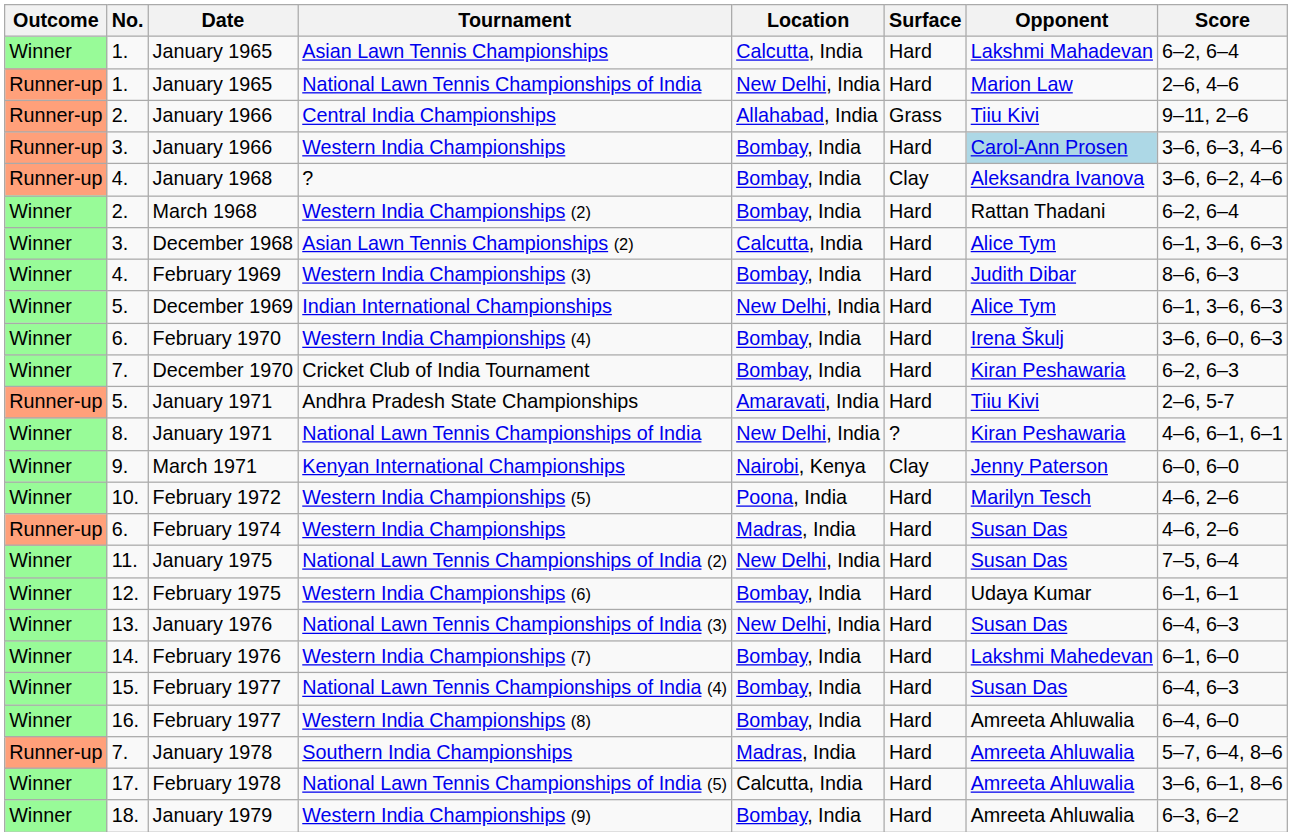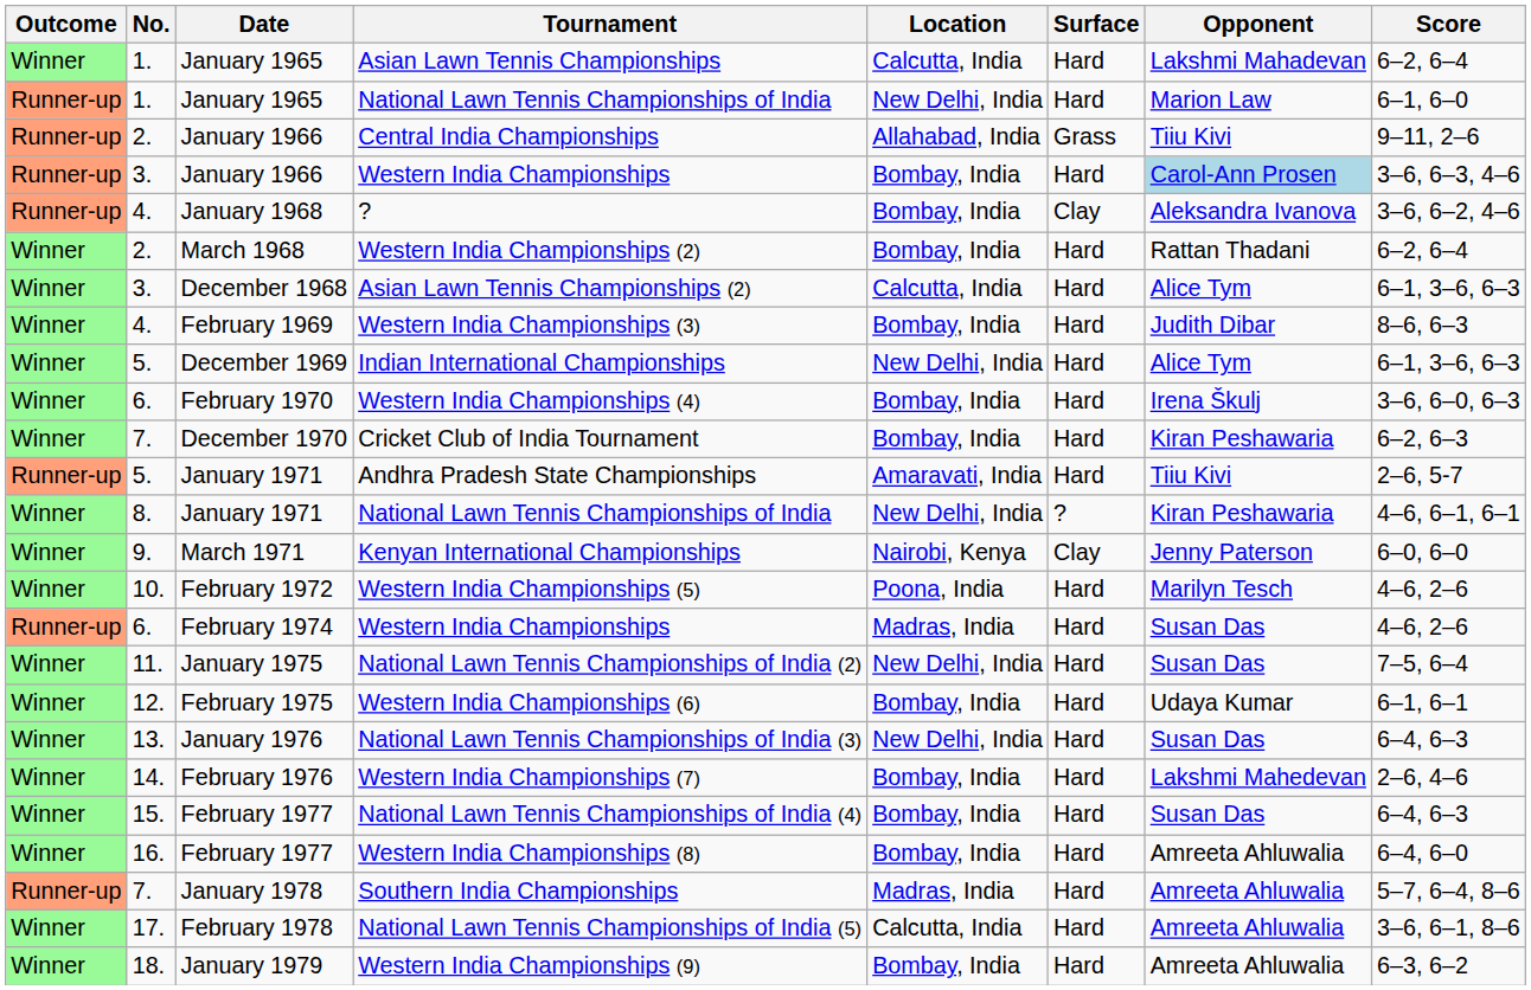 <table class="wikitable" style="font-size:98%">
 <tr>
 <th>Outcome</th>
 <th>No.</th>
 <th>Date</th>
 <th>Tournament</th>
 <th>Location</th>
 <th>Surface</th>
 <th>Opponent</th>
 <th>Score</th>
 </tr>
 <tr>
 <td style="background:#98fb98;">Winner</td>
 <td>1.</td>
 <td>January 1965</td>
 <td><a href='#'>Asian Lawn Tennis Championships</a></td>
 <td><a href='#'>Calcutta</a>, India</td>
 <td>Hard</td>
 <td> <a href='#'>Lakshmi Mahadevan</a></td>
 <td>6–2, 6–4</td>
 </tr>
 <tr>
 <td bgcolor="FFA07A">Runner-up</td>
 <td>1.</td>
 <td>January 1965</td>
 <td><a href='#'>National Lawn Tennis Championships of India</a></td>
 <td><a href='#'>New Delhi</a>, India</td>
 <td>Hard</td>
 <td> <a href='#'>Marion Law</a></td>
-<td>2–6, 4–6</td>
+<td>6–1, 6–0</td>
 </tr>
 <tr>
 <td bgcolor="FFA07A">Runner-up</td>
 <td>2.</td>
 <td>January 1966</td>
 <td><a href='#'>Central India Championships</a></td>
 <td><a href='#'>Allahabad</a>, India</td>
 <td>Grass</td>
 <td> <a href='#'>Tiiu Kivi</a></td>
 <td>9–11, 2–6</td>
 </tr>
 <tr>
 <td bgcolor="FFA07A">Runner-up</td>
 <td>3.</td>
 <td>January 1966</td>
 <td><a href='#'>Western India Championships</a></td>
 <td><a href='#'>Bombay</a>, India</td>
 <td>Hard</td>
 <td style="background: lightblue;"> <a href='#'>Carol-Ann Prosen</a></td>
 <td>3–6, 6–3, 4–6</td>
 </tr>
 <tr>
 <td bgcolor="FFA07A">Runner-up</td>
 <td>4.</td>
 <td>January 1968</td>
 <td>?</td>
 <td><a href='#'>Bombay</a>, India</td>
 <td>Clay</td>
 <td> <a href='#'>Aleksandra Ivanova</a></td>
 <td>3–6, 6–2, 4–6</td>
 </tr>
 <tr>
 <td style="background:#98fb98;">Winner</td>
 <td>2.</td>
 <td>March 1968</td>
 <td><a href='#'>Western India Championships</a> <small>(2)</small></td>
 <td><a href='#'>Bombay</a>, India</td>
 <td>Hard</td>
 <td> Rattan Thadani</td>
 <td>6–2, 6–4</td>
 </tr>
 <tr>
 <td style="background:#98fb98;">Winner</td>
 <td>3.</td>
 <td>December 1968</td>
 <td><a href='#'>Asian Lawn Tennis Championships</a> <small>(2)</small></td>
 <td><a href='#'>Calcutta</a>, India</td>
 <td>Hard</td>
 <td> <a href='#'>Alice Tym</a></td>
 <td>6–1, 3–6, 6–3</td>
 </tr>
 <tr>
 <td style="background:#98fb98;">Winner</td>
 <td>4.</td>
 <td>February 1969</td>
 <td><a href='#'>Western India Championships</a> <small>(3)</small></td>
 <td><a href='#'>Bombay</a>, India</td>
 <td>Hard</td>
 <td> <a href='#'>Judith Dibar</a></td>
 <td>8–6, 6–3</td>
 </tr>
 <tr>
 <td style="background:#98fb98;">Winner</td>
 <td>5.</td>
 <td>December 1969</td>
 <td><a href='#'>Indian International Championships</a></td>
 <td><a href='#'>New Delhi</a>, India</td>
 <td>Hard</td>
 <td> <a href='#'>Alice Tym</a></td>
 <td>6–1, 3–6, 6–3</td>
 </tr>
 <tr>
 <td style="background:#98fb98;">Winner</td>
 <td>6.</td>
 <td>February 1970</td>
 <td><a href='#'>Western India Championships</a> <small>(4)</small></td>
 <td><a href='#'>Bombay</a>, India</td>
 <td>Hard</td>
 <td> <a href='#'>Irena Škulj</a></td>
 <td>3–6, 6–0, 6–3</td>
 </tr>
 <tr>
 <td style="background:#98fb98;">Winner</td>
 <td>7.</td>
 <td>December 1970</td>
 <td>Cricket Club of India Tournament</td>
 <td><a href='#'>Bombay</a>, India</td>
 <td>Hard</td>
 <td> <a href='#'>Kiran Peshawaria</a></td>
 <td>6–2, 6–3</td>
 </tr>
 <tr>
 <td bgcolor="FFA07A">Runner-up</td>
 <td>5.</td>
 <td>January 1971</td>
 <td>Andhra Pradesh State Championships</td>
 <td><a href='#'>Amaravati</a>, India</td>
 <td>Hard</td>
 <td> <a href='#'>Tiiu Kivi</a></td>
 <td>2–6, 5-7</td>
 </tr>
 <tr>
 <td style="background:#98fb98;">Winner</td>
 <td>8.</td>
 <td>January 1971</td>
 <td><a href='#'>National Lawn Tennis Championships of India</a></td>
 <td><a href='#'>New Delhi</a>, India</td>
 <td>?</td>
 <td> <a href='#'>Kiran Peshawaria</a></td>
 <td>4–6, 6–1, 6–1</td>
 </tr>
 <tr>
 <td style="background:#98fb98;">Winner</td>
 <td>9.</td>
 <td>March 1971</td>
 <td><a href='#'>Kenyan International Championships</a></td>
 <td><a href='#'>Nairobi</a>, Kenya</td>
 <td>Clay</td>
 <td> <a href='#'>Jenny Paterson</a></td>
 <td>6–0, 6–0</td>
 </tr>
 <tr>
 <td style="background:#98fb98;">Winner</td>
 <td>10.</td>
 <td>February 1972</td>
 <td><a href='#'>Western India Championships</a> <small>(5)</small></td>
 <td><a href='#'>Poona</a>, India</td>
 <td>Hard</td>
 <td> <a href='#'>Marilyn Tesch</a></td>
 <td>4–6, 2–6</td>
 </tr>
 <tr>
 <td bgcolor="FFA07A">Runner-up</td>
 <td>6.</td>
 <td>February 1974</td>
 <td><a href='#'>Western India Championships</a></td>
 <td><a href='#'>Madras</a>, India</td>
 <td>Hard</td>
 <td> <a href='#'>Susan Das</a></td>
 <td>4–6, 2–6</td>
 </tr>
 <tr>
 <td style="background:#98fb98;">Winner</td>
 <td>11.</td>
 <td>January 1975</td>
 <td><a href='#'>National Lawn Tennis Championships of India</a> <small>(2)</small></td>
 <td><a href='#'>New Delhi</a>, India</td>
 <td>Hard</td>
 <td> <a href='#'>Susan Das</a></td>
 <td>7–5, 6–4</td>
 </tr>
 <tr>
 <td style="background:#98fb98;">Winner</td>
 <td>12.</td>
 <td>February 1975</td>
 <td><a href='#'>Western India Championships</a> <small>(6)</small></td>
 <td><a href='#'>Bombay</a>, India</td>
 <td>Hard</td>
 <td> Udaya Kumar</td>
 <td>6–1, 6–1</td>
 </tr>
 <tr>
 <td style="background:#98fb98;">Winner</td>
 <td>13.</td>
 <td>January 1976</td>
 <td><a href='#'>National Lawn Tennis Championships of India</a> <small>(3)</small></td>
 <td><a href='#'>New Delhi</a>, India</td>
 <td>Hard</td>
 <td> <a href='#'>Susan Das</a></td>
 <td>6–4, 6–3</td>
 </tr>
 <tr>
 <td style="background:#98fb98;">Winner</td>
 <td>14.</td>
 <td>February 1976</td>
 <td><a href='#'>Western India Championships</a> <small>(7)</small></td>
 <td><a href='#'>Bombay</a>, India</td>
 <td>Hard</td>
 <td>  <a href='#'>Lakshmi Mahedevan</a></td>
-<td>6–1, 6–0</td>
+<td>2–6, 4–6</td>
 </tr>
 <tr>
 <td style="background:#98fb98;">Winner</td>
 <td>15.</td>
 <td>February 1977</td>
 <td><a href='#'>National Lawn Tennis Championships of India</a> <small>(4)</small></td>
 <td><a href='#'>Bombay</a>, India</td>
 <td>Hard</td>
 <td> <a href='#'>Susan Das</a></td>
 <td>6–4, 6–3</td>
 </tr>
 <tr>
 <td style="background:#98fb98;">Winner</td>
 <td>16.</td>
 <td>February 1977</td>
 <td><a href='#'>Western India Championships</a> <small>(8)</small></td>
 <td><a href='#'>Bombay</a>, India</td>
 <td>Hard</td>
 <td> Amreeta Ahluwalia</td>
 <td>6–4, 6–0</td>
 </tr>
 <tr>
 <td bgcolor="FFA07A">Runner-up</td>
 <td>7.</td>
 <td>January 1978</td>
 <td><a href='#'>Southern India Championships</a></td>
 <td><a href='#'>Madras</a>, India</td>
 <td>Hard</td>
 <td> <a href='#'>Amreeta Ahluwalia</a></td>
 <td>5–7, 6–4, 8–6</td>
 </tr>
 <tr>
 <td style="background:#98fb98;">Winner</td>
 <td>17.</td>
 <td>February 1978</td>
 <td><a href='#'>National Lawn Tennis Championships of India</a> <small>(5)</small></td>
 <td>Calcutta, India</td>
 <td>Hard</td>
 <td> <a href='#'>Amreeta Ahluwalia</a></td>
 <td>3–6, 6–1, 8–6</td>
 </tr>
 <tr>
 <td style="background:#98fb98;">Winner</td>
 <td>18.</td>
 <td>January 1979</td>
 <td><a href='#'>Western India Championships</a> <small>(9)</small></td>
 <td><a href='#'>Bombay</a>, India</td>
 <td>Hard</td>
 <td> Amreeta Ahluwalia</td>
 <td>6–3, 6–2</td>
 </tr>
 <tr>
 </tr>
 </table>
